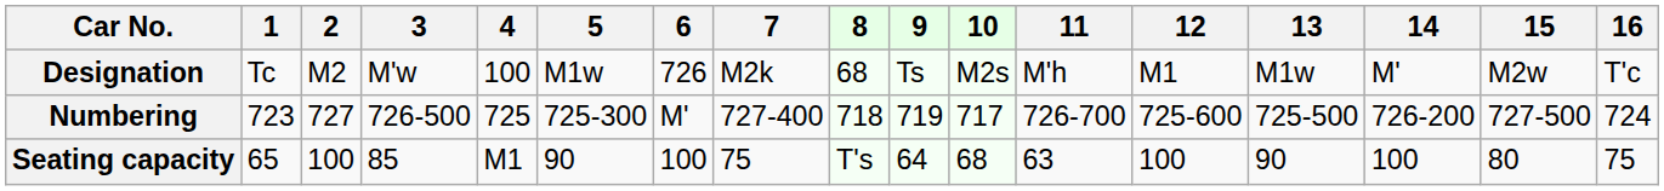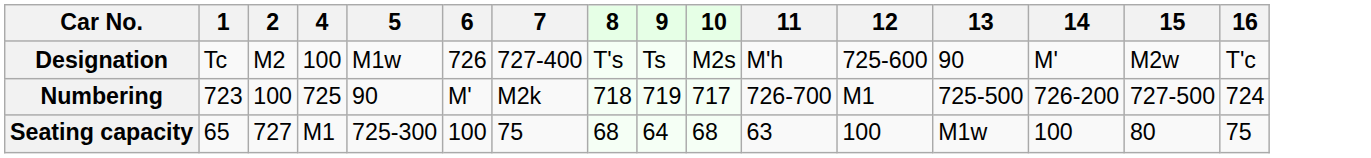 <table class="wikitable">
 <tr>
 <th>Car No.</th>
 <th>1</th>
 <th>2</th>
-<th>3</th>
 <th>4</th>
 <th>5</th>
 <th>6</th>
 <th>7</th>
 <th style="background: #E6FFE6">8</th>
 <th style="background: #E6FFE6">9</th>
 <th style="background: #E6FFE6">10</th>
 <th>11</th>
 <th>12</th>
 <th>13</th>
 <th>14</th>
 <th>15</th>
 <th>16</th>
 </tr>
 <tr>
 <th>Designation</th>
 <td>Tc</td>
 <td>M2</td>
-<td>M'w</td>
 <td>100</td>
 <td>M1w</td>
 <td>726</td>
-<td>M2k</td>
-<td style="background: #F5FFF5">68</td>
+<td>727-400</td>
+<td style="background: #F5FFF5">T's</td>
 <td style="background: #F5FFF5">Ts</td>
 <td style="background: #F5FFF5">M2s</td>
 <td>M'h</td>
-<td>M1</td>
-<td>M1w</td>
+<td>725-600</td>
+<td>90</td>
 <td>M'</td>
 <td>M2w</td>
 <td>T'c</td>
 </tr>
 <tr>
 <th>Numbering</th>
 <td>723</td>
-<td>727</td>
-<td>726-500</td>
+<td>100</td>
 <td>725</td>
-<td>725-300</td>
+<td>90</td>
 <td>M'</td>
-<td>727-400</td>
+<td>M2k</td>
 <td style="background: #F5FFF5">718</td>
 <td style="background: #F5FFF5">719</td>
 <td style="background: #F5FFF5">717</td>
 <td>726-700</td>
-<td>725-600</td>
+<td>M1</td>
 <td>725-500</td>
 <td>726-200</td>
 <td>727-500</td>
 <td>724</td>
 </tr>
 <tr>
 <th>Seating capacity</th>
 <td>65</td>
-<td>100</td>
-<td>85</td>
+<td>727</td>
 <td>M1</td>
-<td>90</td>
+<td>725-300</td>
 <td>100</td>
 <td>75</td>
-<td style="background: #F5FFF5">T's</td>
+<td style="background: #F5FFF5">68</td>
 <td style="background: #F5FFF5">64</td>
 <td style="background: #F5FFF5">68</td>
 <td>63</td>
 <td>100</td>
-<td>90</td>
+<td>M1w</td>
 <td>100</td>
 <td>80</td>
 <td>75</td>
 </tr>
 </table>
